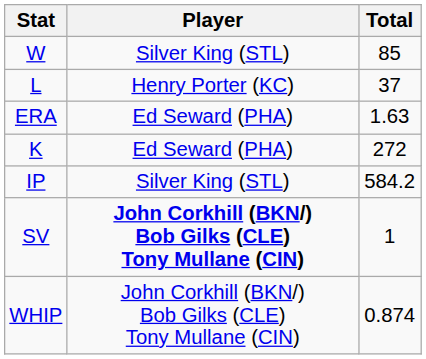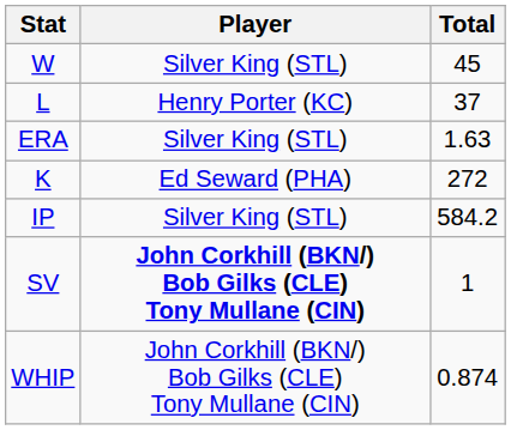 <table class="wikitable" style="text-align:center;">
 <tr>
 <th style="width:15%;">Stat</th>
 <th>Player</th>
 <th style="width:15%;">Total</th>
 </tr>
 <tr>
 <td><a href='#'>W</a></td>
 <td><a href='#'>Silver King</a> (<a href='#'>STL</a>)</td>
-<td>85</td>
+<td>45</td>
 </tr>
 <tr>
 <td><a href='#'>L</a></td>
 <td><a href='#'>Henry Porter</a> (<a href='#'>KC</a>)</td>
 <td>37</td>
 </tr>
 <tr>
 <td><a href='#'>ERA</a></td>
-<td><a href='#'>Ed Seward</a> (<a href='#'>PHA</a>)</td>
+<td><a href='#'>Silver King</a> (<a href='#'>STL</a>)</td>
 <td>1.63</td>
 </tr>
 <tr>
 <td><a href='#'>K</a></td>
 <td><a href='#'>Ed Seward</a> (<a href='#'>PHA</a>)</td>
 <td>272</td>
 </tr>
 <tr>
 <td><a href='#'>IP</a></td>
 <td><a href='#'>Silver King</a> (<a href='#'>STL</a>)</td>
 <td>584.2</td>
 </tr>
 <tr>
 <td><a href='#'>SV</a></td>
 <td><strong><a href='#'>John Corkhill</a> (<a href='#'>BKN</a>/)<br><a href='#'>Bob Gilks</a> (<a href='#'>CLE</a>)<br><a href='#'>Tony Mullane</a> (<a href='#'>CIN</a>)</strong></td>
 <td>1</td>
 </tr>
 <tr>
 <td><a href='#'>WHIP</a></td>
 <td><a href='#'>John Corkhill</a> (<a href='#'>BKN</a>/)<br><a href='#'>Bob Gilks</a> (<a href='#'>CLE</a>)<br><a href='#'>Tony Mullane</a> (<a href='#'>CIN</a>)</td>
 <td>0.874</td>
 </tr>
 </table>
